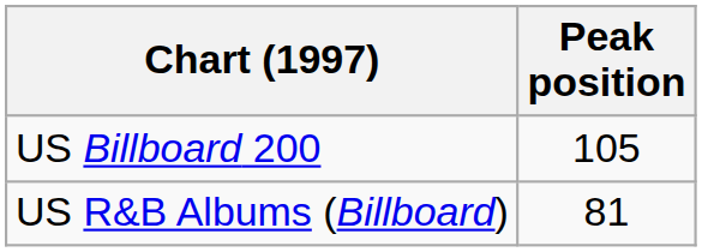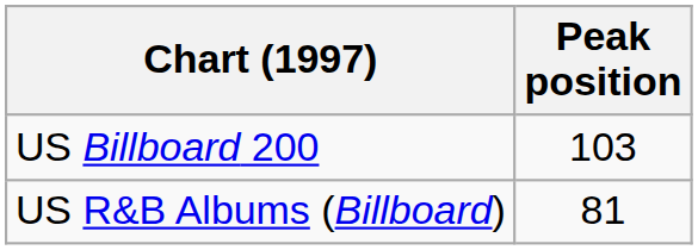 <table Class = "wikitable sortable">
 <tr>
 <th>Chart (1997)</th>
 <th>Peak<br>position</th>
 </tr>
 <tr>
 <td>US <a href='#'><em>Billboard</em> 200</a></td>
-<td align=center>105</td>
+<td align=center>103</td>
 </tr>
 <tr>
 <td>US <a href='#'>R&B Albums</a> (<em><a href='#'>Billboard</a></em>)</td>
 <td align=center>81</td>
 </tr>
 </table>
